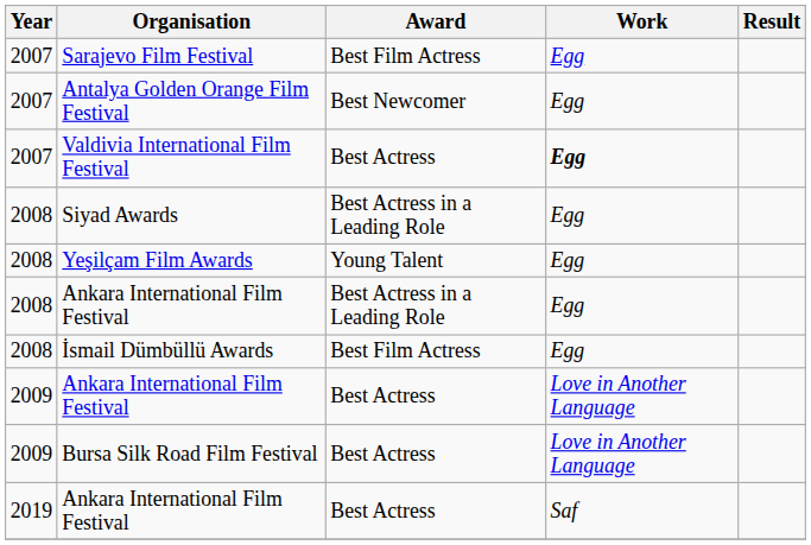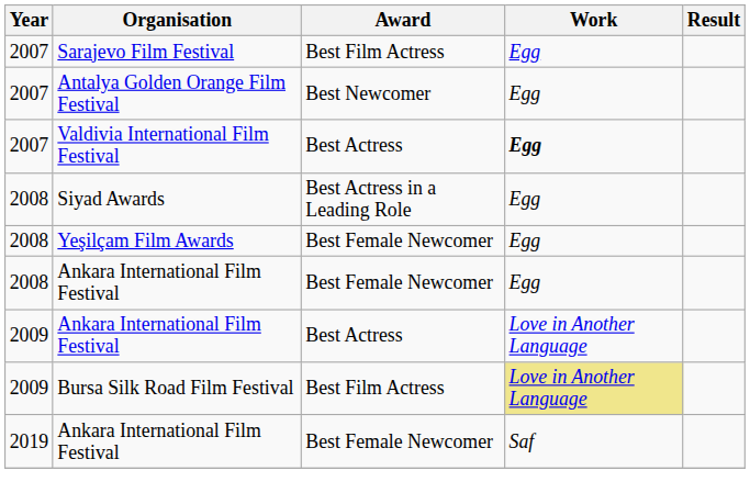 <table class="wikitable sortable">
 <tr>
 <th>Year</th>
 <th>Organisation</th>
 <th>Award</th>
 <th>Work</th>
 <th>Result</th>
 </tr>
 <tr>
 <td>2007</td>
 <td><a href='#'>Sarajevo Film Festival</a></td>
 <td>Best Film Actress</td>
 <td><em><a href='#'>Egg</a></em></td>
 <td></td>
 </tr>
 <tr>
 <td>2007</td>
 <td><a href='#'>Antalya Golden Orange Film Festival</a></td>
 <td>Best Newcomer</td>
 <td><em>Egg</em></td>
 <td></td>
 </tr>
 <tr>
 <td>2007</td>
 <td><a href='#'>Valdivia International Film Festival</a></td>
 <td>Best Actress</td>
 <td><strong><em>Egg</em></strong></td>
 <td></td>
 </tr>
 <tr>
 <td>2008</td>
 <td>Siyad Awards</td>
 <td>Best Actress in a Leading Role</td>
 <td><em>Egg</em></td>
 <td></td>
 </tr>
 <tr>
 <td>2008</td>
 <td><a href='#'>Yeşilçam Film Awards</a></td>
-<td>Young Talent</td>
+<td>Best Female Newcomer</td>
 <td><em>Egg</em></td>
 <td></td>
 </tr>
 <tr>
 <td>2008</td>
 <td>Ankara International Film Festival</td>
-<td>Best Actress in a Leading Role</td>
-<td><em>Egg</em></td>
-<td></td>
-</tr>
-<tr>
-<td>2008</td>
-<td>İsmail Dümbüllü Awards</td>
-<td>Best Film Actress</td>
+<td>Best Female Newcomer</td>
 <td><em>Egg</em></td>
 <td></td>
 </tr>
 <tr>
 <td>2009</td>
 <td><a href='#'>Ankara International Film Festival</a></td>
 <td>Best Actress</td>
 <td><em><a href='#'>Love in Another Language</a></em></td>
 <td></td>
 </tr>
 <tr>
 <td>2009</td>
 <td>Bursa Silk Road Film Festival</td>
-<td>Best Actress</td>
-<td><em><a href='#'>Love in Another Language</a></em></td>
+<td>Best Film Actress</td>
+<td style="background: khaki;"><em><a href='#'>Love in Another Language</a></em></td>
 <td></td>
 </tr>
 <tr>
 <td>2019</td>
 <td>Ankara International Film Festival</td>
-<td>Best Actress</td>
+<td>Best Female Newcomer</td>
 <td><em>Saf</em></td>
 <td></td>
 </tr>
 <tr>
 </tr>
 </table>
